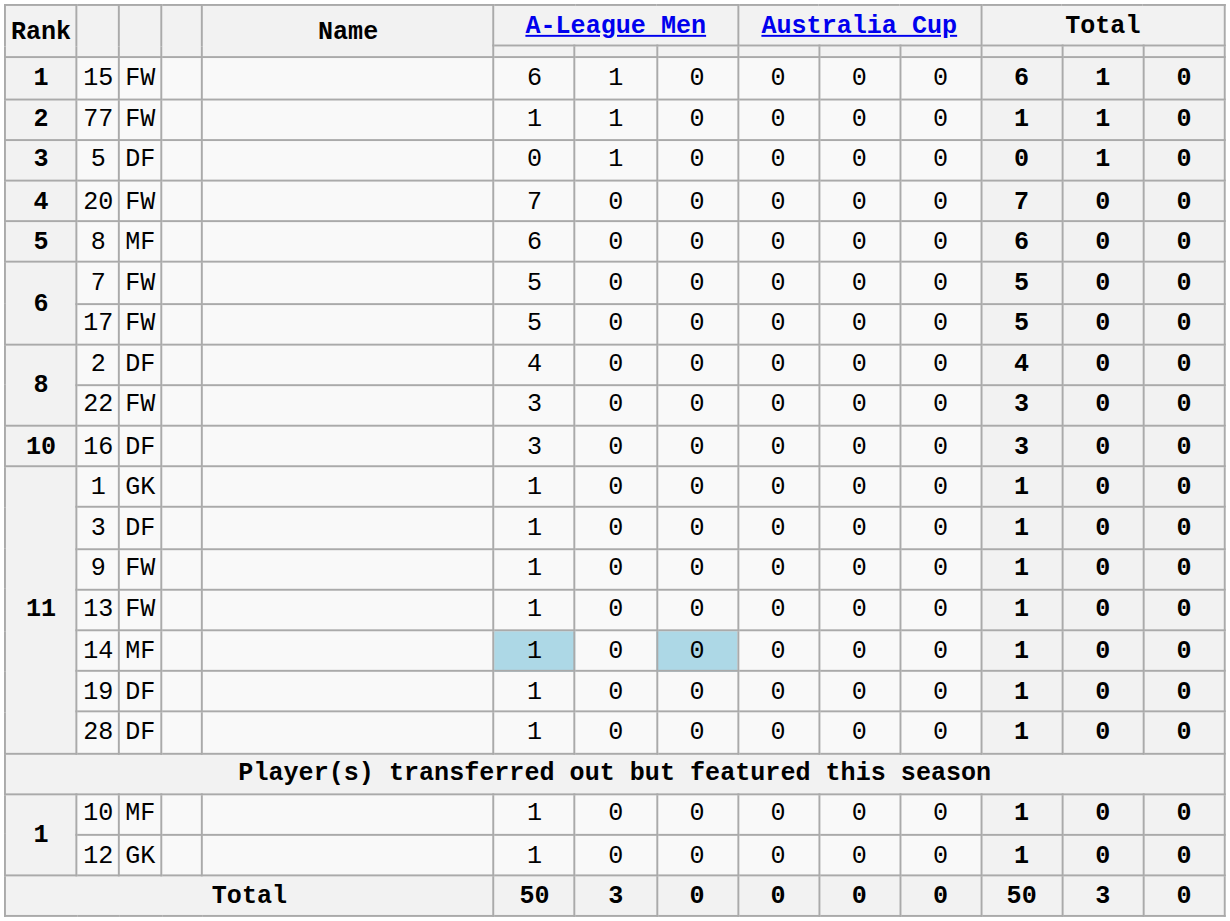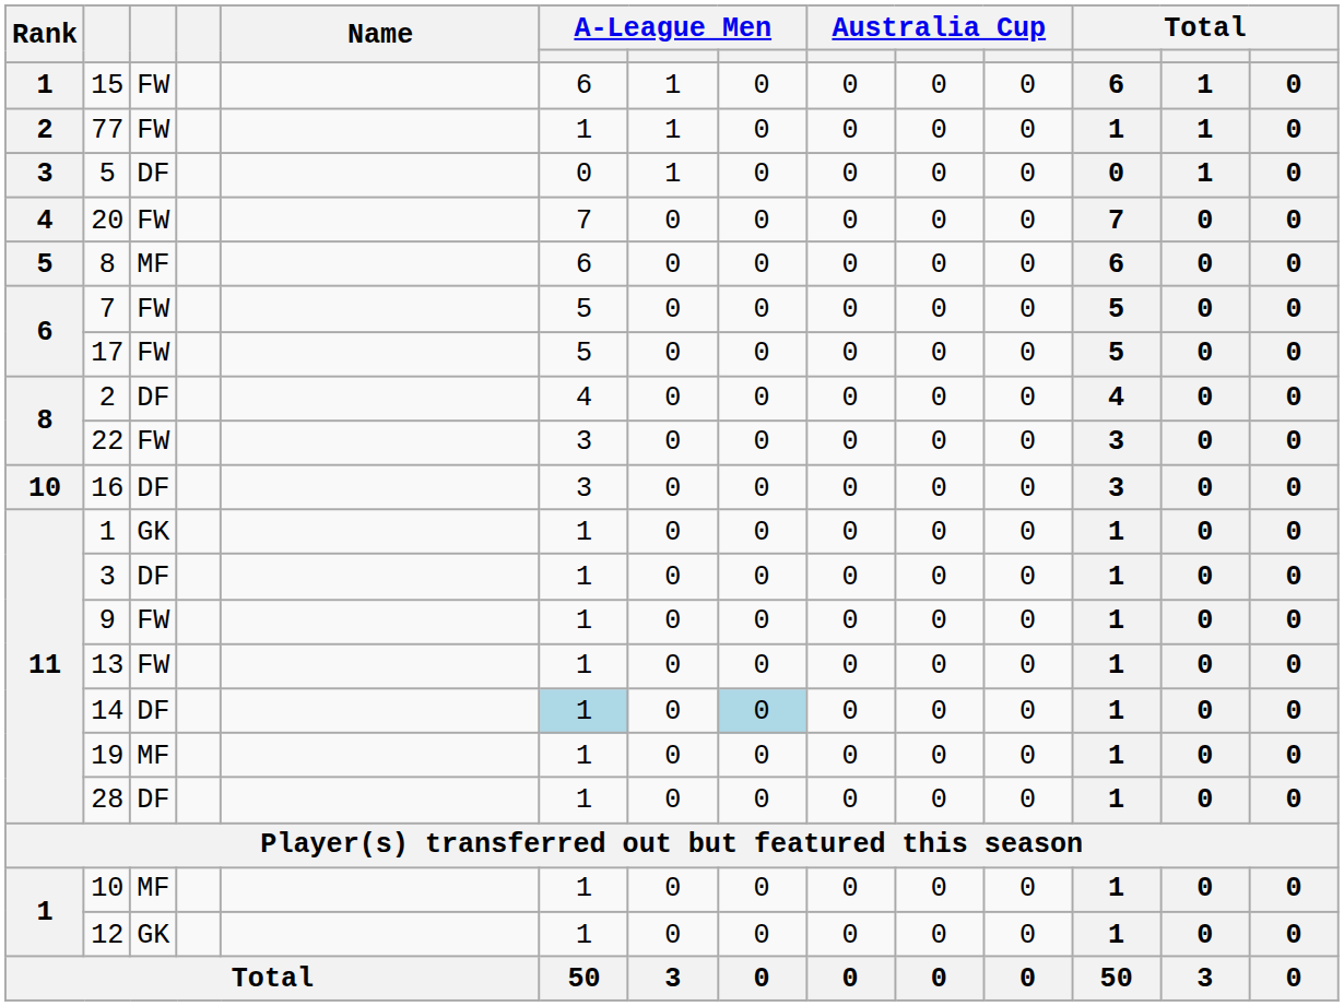 <table class="wikitable sortable" style="text-align:center;">
 <tr>
 <th rowspan="2" width="15">Rank</th>
 <th rowspan="2" width="15"></th>
 <th rowspan="2" width="15"></th>
 <th rowspan="2" width="15"></th>
 <th rowspan="2" width="145">Name</th>
 <th colspan="3" width="120"><a href='#'>A-League Men</a></th>
 <th colspan="3" width="120"><a href='#'>Australia Cup</a></th>
 <th colspan="3" width="120">Total</th>
 </tr>
 <tr>
 <th style="width:30px"></th>
 <th style="width:30px"></th>
 <th style="width:30px"></th>
 <th style="width:30px"></th>
 <th style="width:30px"></th>
 <th style="width:30px"></th>
 <th style="width:30px"></th>
 <th style="width:30px"></th>
 <th style="width:30px"></th>
 </tr>
 <tr>
 <th>1</th>
 <td>15</td>
 <td>FW</td>
 <td></td>
 <td align="left"><br></td>
 <td>6</td>
 <td>1</td>
 <td>0<br></td>
 <td>0</td>
 <td>0</td>
 <td>0<br></td>
 <th>6</th>
 <th>1</th>
 <th>0</th>
 </tr>
 <tr>
 <th>2</th>
 <td>77</td>
 <td>FW</td>
 <td></td>
 <td align="left"><br></td>
 <td>1</td>
 <td>1</td>
 <td>0<br></td>
 <td>0</td>
 <td>0</td>
 <td>0<br></td>
 <th>1</th>
 <th>1</th>
 <th>0</th>
 </tr>
 <tr>
 <th>3</th>
 <td>5</td>
 <td>DF</td>
 <td></td>
 <td align="left"><br></td>
 <td>0</td>
 <td>1</td>
 <td>0<br></td>
 <td>0</td>
 <td>0</td>
 <td>0<br></td>
 <th>0</th>
 <th>1</th>
 <th>0</th>
 </tr>
 <tr>
 <th>4</th>
 <td>20</td>
 <td>FW</td>
 <td></td>
 <td align="left"><br></td>
 <td>7</td>
 <td>0</td>
 <td>0<br></td>
 <td>0</td>
 <td>0</td>
 <td>0<br></td>
 <th>7</th>
 <th>0</th>
 <th>0</th>
 </tr>
 <tr>
 <th>5</th>
 <td>8</td>
 <td>MF</td>
 <td></td>
 <td align="left"><br></td>
 <td>6</td>
 <td>0</td>
 <td>0<br></td>
 <td>0</td>
 <td>0</td>
 <td>0<br></td>
 <th>6</th>
 <th>0</th>
 <th>0</th>
 </tr>
 <tr>
 <th rowspan="2">6</th>
 <td>7</td>
 <td>FW</td>
 <td></td>
 <td align="left"><br></td>
 <td>5</td>
 <td>0</td>
 <td>0<br></td>
 <td>0</td>
 <td>0</td>
 <td>0<br></td>
 <th>5</th>
 <th>0</th>
 <th>0</th>
 </tr>
 <tr>
 <td>17</td>
 <td>FW</td>
 <td></td>
 <td align="left"><br></td>
 <td>5</td>
 <td>0</td>
 <td>0<br></td>
 <td>0</td>
 <td>0</td>
 <td>0<br></td>
 <th>5</th>
 <th>0</th>
 <th>0</th>
 </tr>
 <tr>
 <th rowspan="2">8</th>
 <td>2</td>
 <td>DF</td>
 <td></td>
 <td align="left"><br></td>
 <td>4</td>
 <td>0</td>
 <td>0<br></td>
 <td>0</td>
 <td>0</td>
 <td>0<br></td>
 <th>4</th>
 <th>0</th>
 <th>0</th>
 </tr>
 <tr>
 <td>22</td>
 <td>FW</td>
 <td></td>
 <td align="left"><br></td>
 <td>3</td>
 <td>0</td>
 <td>0<br></td>
 <td>0</td>
 <td>0</td>
 <td>0<br></td>
 <th>3</th>
 <th>0</th>
 <th>0</th>
 </tr>
 <tr>
 <th>10</th>
 <td>16</td>
 <td>DF</td>
 <td></td>
 <td align="left"><br></td>
 <td>3</td>
 <td>0</td>
 <td>0<br></td>
 <td>0</td>
 <td>0</td>
 <td>0<br></td>
 <th>3</th>
 <th>0</th>
 <th>0</th>
 </tr>
 <tr>
 <th rowspan="7">11</th>
 <td>1</td>
 <td>GK</td>
 <td></td>
 <td align="left"><br></td>
 <td>1</td>
 <td>0</td>
 <td>0<br></td>
 <td>0</td>
 <td>0</td>
 <td>0<br></td>
 <th>1</th>
 <th>0</th>
 <th>0</th>
 </tr>
 <tr>
 <td>3</td>
 <td>DF</td>
 <td></td>
 <td align="left"><br></td>
 <td>1</td>
 <td>0</td>
 <td>0<br></td>
 <td>0</td>
 <td>0</td>
 <td>0<br></td>
 <th>1</th>
 <th>0</th>
 <th>0</th>
 </tr>
 <tr>
 <td>9</td>
 <td>FW</td>
 <td></td>
 <td align="left"><br></td>
 <td>1</td>
 <td>0</td>
 <td>0<br></td>
 <td>0</td>
 <td>0</td>
 <td>0<br></td>
 <th>1</th>
 <th>0</th>
 <th>0</th>
 </tr>
 <tr>
 <td>13</td>
 <td>FW</td>
 <td></td>
 <td align="left"><br></td>
 <td>1</td>
 <td>0</td>
 <td>0<br></td>
 <td>0</td>
 <td>0</td>
 <td>0<br></td>
 <th>1</th>
 <th>0</th>
 <th>0</th>
 </tr>
 <tr>
 <td>14</td>
-<td>MF</td>
+<td>DF</td>
 <td></td>
 <td align="left"><br></td>
 <td style="background: lightblue;">1</td>
 <td>0</td>
 <td style="background: lightblue;">0<br></td>
 <td>0</td>
 <td>0</td>
 <td>0<br></td>
 <th>1</th>
 <th>0</th>
 <th>0</th>
 </tr>
 <tr>
 <td>19</td>
-<td>DF</td>
+<td>MF</td>
 <td></td>
 <td align="left"><br></td>
 <td>1</td>
 <td>0</td>
 <td>0<br></td>
 <td>0</td>
 <td>0</td>
 <td>0<br></td>
 <th>1</th>
 <th>0</th>
 <th>0</th>
 </tr>
 <tr>
 <td>28</td>
 <td>DF</td>
 <td></td>
 <td align="left"><br></td>
 <td>1</td>
 <td>0</td>
 <td>0<br></td>
 <td>0</td>
 <td>0</td>
 <td>0<br></td>
 <th>1</th>
 <th>0</th>
 <th>0</th>
 </tr>
 <tr>
 <th colspan="17">Player(s) transferred out but featured this season</th>
 </tr>
 <tr>
 <th rowspan="2">1</th>
 <td>10</td>
 <td>MF</td>
 <td></td>
 <td align="left"><br></td>
 <td>1</td>
 <td>0</td>
 <td>0<br></td>
 <td>0</td>
 <td>0</td>
 <td>0<br></td>
 <th>1</th>
 <th>0</th>
 <th>0</th>
 </tr>
 <tr>
 <td>12</td>
 <td>GK</td>
 <td></td>
 <td align="left"><br></td>
 <td>1</td>
 <td>0</td>
 <td>0<br></td>
 <td>0</td>
 <td>0</td>
 <td>0<br></td>
 <th>1</th>
 <th>0</th>
 <th>0</th>
 </tr>
 <tr>
 <th colspan="5">Total<br></th>
 <th>50</th>
 <th>3</th>
 <th>0<br></th>
 <th>0</th>
 <th>0</th>
 <th>0<br></th>
 <th>50</th>
 <th>3</th>
 <th>0</th>
 </tr>
 </table>
